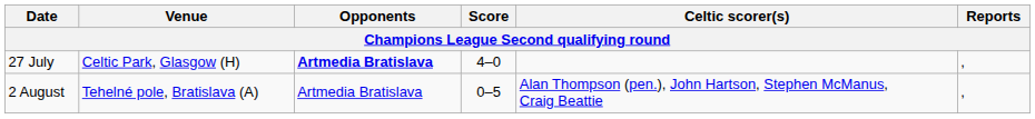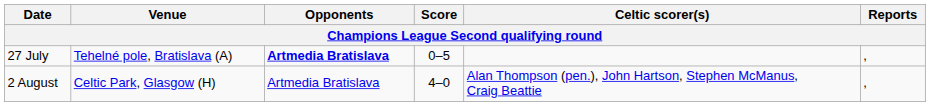 <table class="wikitable" width=90%>
 <tr>
 <th>Date</th>
 <th>Venue</th>
 <th>Opponents</th>
 <th>Score</th>
 <th>Celtic scorer(s)</th>
 <th>Reports</th>
 </tr>
 <tr>
 <th colspan=7><a href='#'>Champions League Second qualifying round</a></th>
 </tr>
 <tr>
 <td>27 July</td>
-<td><a href='#'>Celtic Park</a>, <a href='#'>Glasgow</a> (H)</td>
+<td><a href='#'>Tehelné pole</a>, <a href='#'>Bratislava</a> (A)</td>
 <td><strong> <a href='#'>Artmedia Bratislava</a></strong></td>
-<td align=center>4–0</td>
+<td align=center>0–5</td>
 <td></td>
 <td>, </td>
 </tr>
 <tr>
 <td>2 August</td>
-<td><a href='#'>Tehelné pole</a>, <a href='#'>Bratislava</a> (A)</td>
+<td><a href='#'>Celtic Park</a>, <a href='#'>Glasgow</a> (H)</td>
 <td> <a href='#'>Artmedia Bratislava</a></td>
-<td align=center>0–5</td>
+<td align=center>4–0</td>
 <td><a href='#'>Alan Thompson</a> (<a href='#'>pen.</a>), <a href='#'>John Hartson</a>, <a href='#'>Stephen McManus</a>,<br> <a href='#'>Craig Beattie</a></td>
 <td>, </td>
 </tr>
 </table>
